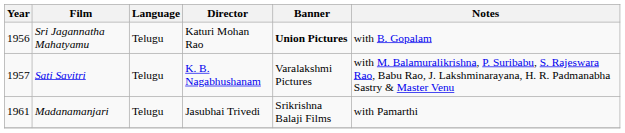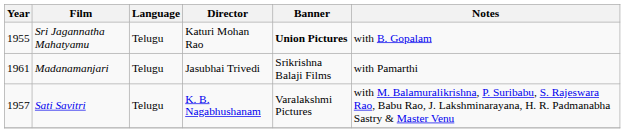 <table class="wikitable sortable">
 <tr>
 <th>Year</th>
 <th>Film</th>
 <th>Language</th>
 <th>Director</th>
 <th>Banner</th>
 <th>Notes</th>
 </tr>
 <tr>
-<td>1956</td>
+<td>1955</td>
 <td><em>Sri Jagannatha Mahatyamu</em></td>
 <td>Telugu</td>
 <td>Katuri Mohan Rao</td>
 <td><strong>Union Pictures</strong></td>
 <td>with <a href='#'>B. Gopalam</a></td>
+</tr>
+<tr>
+<td>1961</td>
+<td><em>Madanamanjari</em></td>
+<td>Telugu</td>
+<td>Jasubhai Trivedi</td>
+<td>Srikrishna Balaji Films</td>
+<td>with Pamarthi</td>
 </tr>
 <tr>
 <td>1957</td>
 <td><em><a href='#'>Sati Savitri</a></em></td>
 <td>Telugu</td>
 <td><a href='#'>K. B. Nagabhushanam</a></td>
 <td>Varalakshmi Pictures</td>
 <td>with <a href='#'>M. Balamuralikrishna</a>, <a href='#'>P. Suribabu</a>, <a href='#'>S. Rajeswara Rao</a>, Babu Rao, J. Lakshminarayana, H. R. Padmanabha Sastry & <a href='#'>Master Venu</a></td>
 </tr>
 <tr>
-<td>1961</td>
-<td><em>Madanamanjari</em></td>
-<td>Telugu</td>
-<td>Jasubhai Trivedi</td>
-<td>Srikrishna Balaji Films</td>
-<td>with Pamarthi</td>
-</tr>
-<tr>
 </tr>
 </table>
